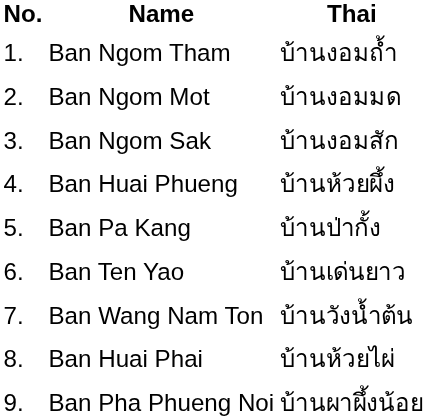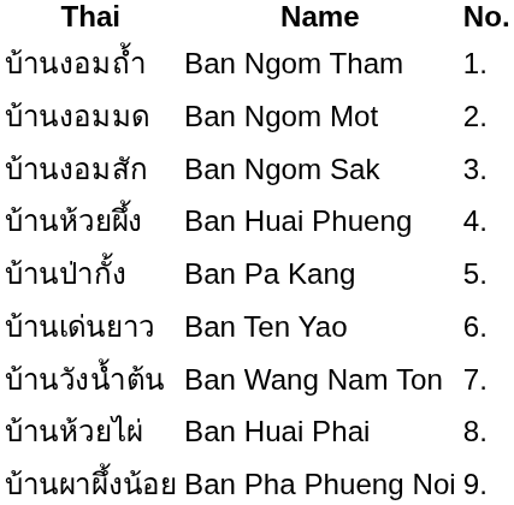 <table>
 <tr>
+<th>Thai</th>
+<th>Name</th>
 <th>No.</th>
-<th>Name</th>
-<th>Thai</th>
 </tr>
 <tr>
+<td>บ้านงอมถ้ำ</td>
+<td>Ban Ngom Tham</td>
 <td>1.</td>
-<td>Ban Ngom Tham</td>
-<td>บ้านงอมถ้ำ</td>
 </tr>
 <tr>
+<td>บ้านงอมมด</td>
+<td>Ban Ngom Mot</td>
 <td>2.</td>
-<td>Ban Ngom Mot</td>
-<td>บ้านงอมมด</td>
 </tr>
 <tr>
+<td>บ้านงอมสัก</td>
+<td>Ban Ngom Sak</td>
 <td>3.</td>
-<td>Ban Ngom Sak</td>
-<td>บ้านงอมสัก</td>
 </tr>
 <tr>
+<td>บ้านห้วยผึ้ง</td>
+<td>Ban Huai Phueng</td>
 <td>4.</td>
-<td>Ban Huai Phueng</td>
-<td>บ้านห้วยผึ้ง</td>
 </tr>
 <tr>
+<td>บ้านป่ากั้ง</td>
+<td>Ban Pa Kang</td>
 <td>5.</td>
-<td>Ban Pa Kang</td>
-<td>บ้านป่ากั้ง</td>
 </tr>
 <tr>
+<td>บ้านเด่นยาว</td>
+<td>Ban Ten Yao</td>
 <td>6.</td>
-<td>Ban Ten Yao</td>
-<td>บ้านเด่นยาว</td>
 </tr>
 <tr>
+<td>บ้านวังน้ำต้น</td>
+<td>Ban Wang Nam Ton</td>
 <td>7.</td>
-<td>Ban Wang Nam Ton</td>
-<td>บ้านวังน้ำต้น</td>
 </tr>
 <tr>
+<td>บ้านห้วยไผ่</td>
+<td>Ban Huai Phai</td>
 <td>8.</td>
-<td>Ban Huai Phai</td>
-<td>บ้านห้วยไผ่</td>
 </tr>
 <tr>
+<td>บ้านผาผึ้งน้อย</td>
+<td>Ban Pha Phueng Noi</td>
 <td>9.</td>
-<td>Ban Pha Phueng Noi</td>
-<td>บ้านผาผึ้งน้อย</td>
 </tr>
 </table>
